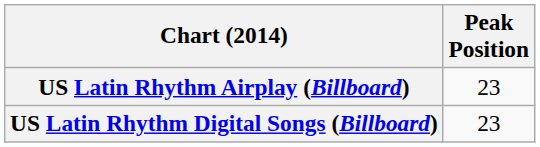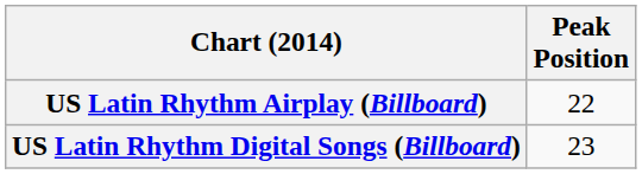 <table class="wikitable plainrowheaders" style="text-align:center;">
 <tr>
 <th scope="col">Chart (2014)</th>
 <th scope="col">Peak <br> Position</th>
 </tr>
 <tr>
 <th scope="row">US <a href='#'>Latin Rhythm Airplay</a> (<em><a href='#'>Billboard</a></em>)</th>
-<td style="text-align:center;">23</td>
+<td style="text-align:center;">22</td>
 </tr>
 <tr>
 <th scope="row">US <a href='#'>Latin Rhythm Digital Songs</a> (<em><a href='#'>Billboard</a></em>)</th>
 <td style="text-align:center;">23</td>
 </tr>
 </table>
